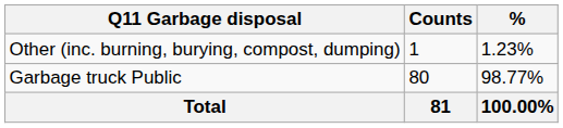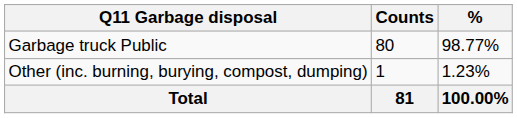 <table class="wikitable sortable">
 <tr>
 <th>Q11 Garbage disposal</th>
 <th>Counts</th>
 <th>%</th>
 </tr>
 <tr>
+<td>Garbage truck Public</td>
+<td>80</td>
+<td>98.77%</td>
+</tr>
+<tr>
 <td>Other (inc. burning, burying, compost, dumping)</td>
 <td>1</td>
 <td>1.23%</td>
-</tr>
-<tr>
-<td>Garbage truck Public</td>
-<td>80</td>
-<td>98.77%</td>
 </tr>
 <tr>
 <th>Total</th>
 <th>81</th>
 <th>100.00%</th>
 </tr>
 </table>
